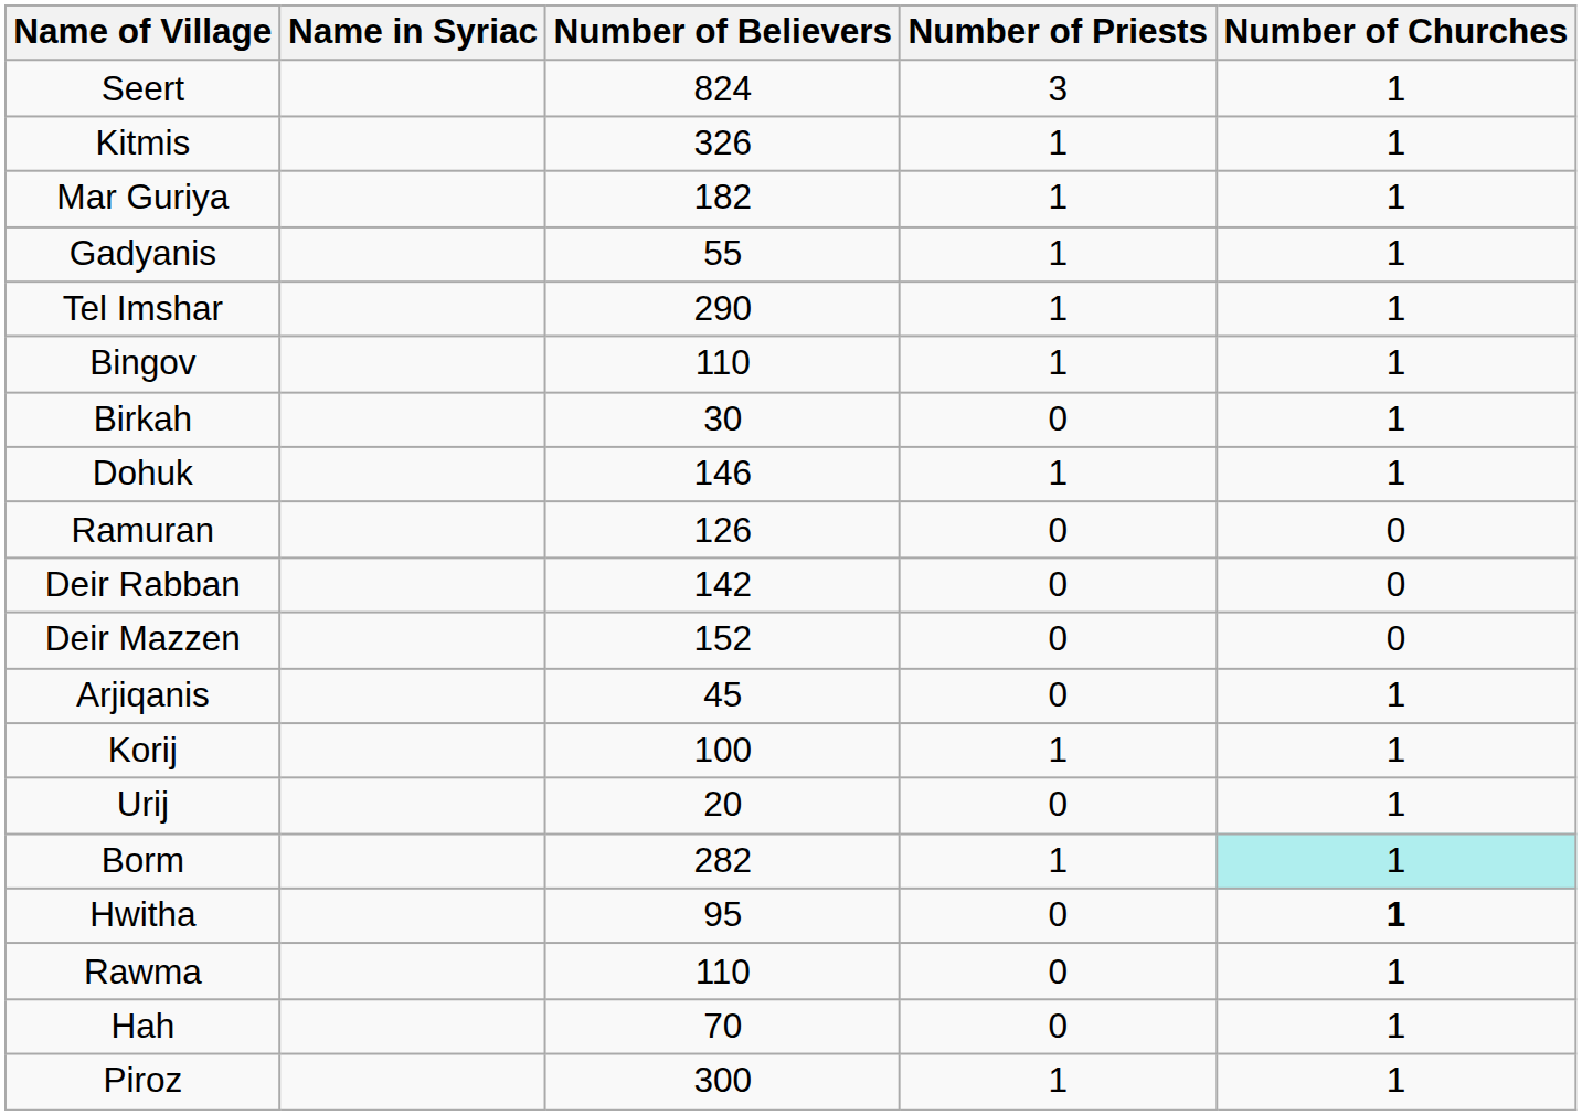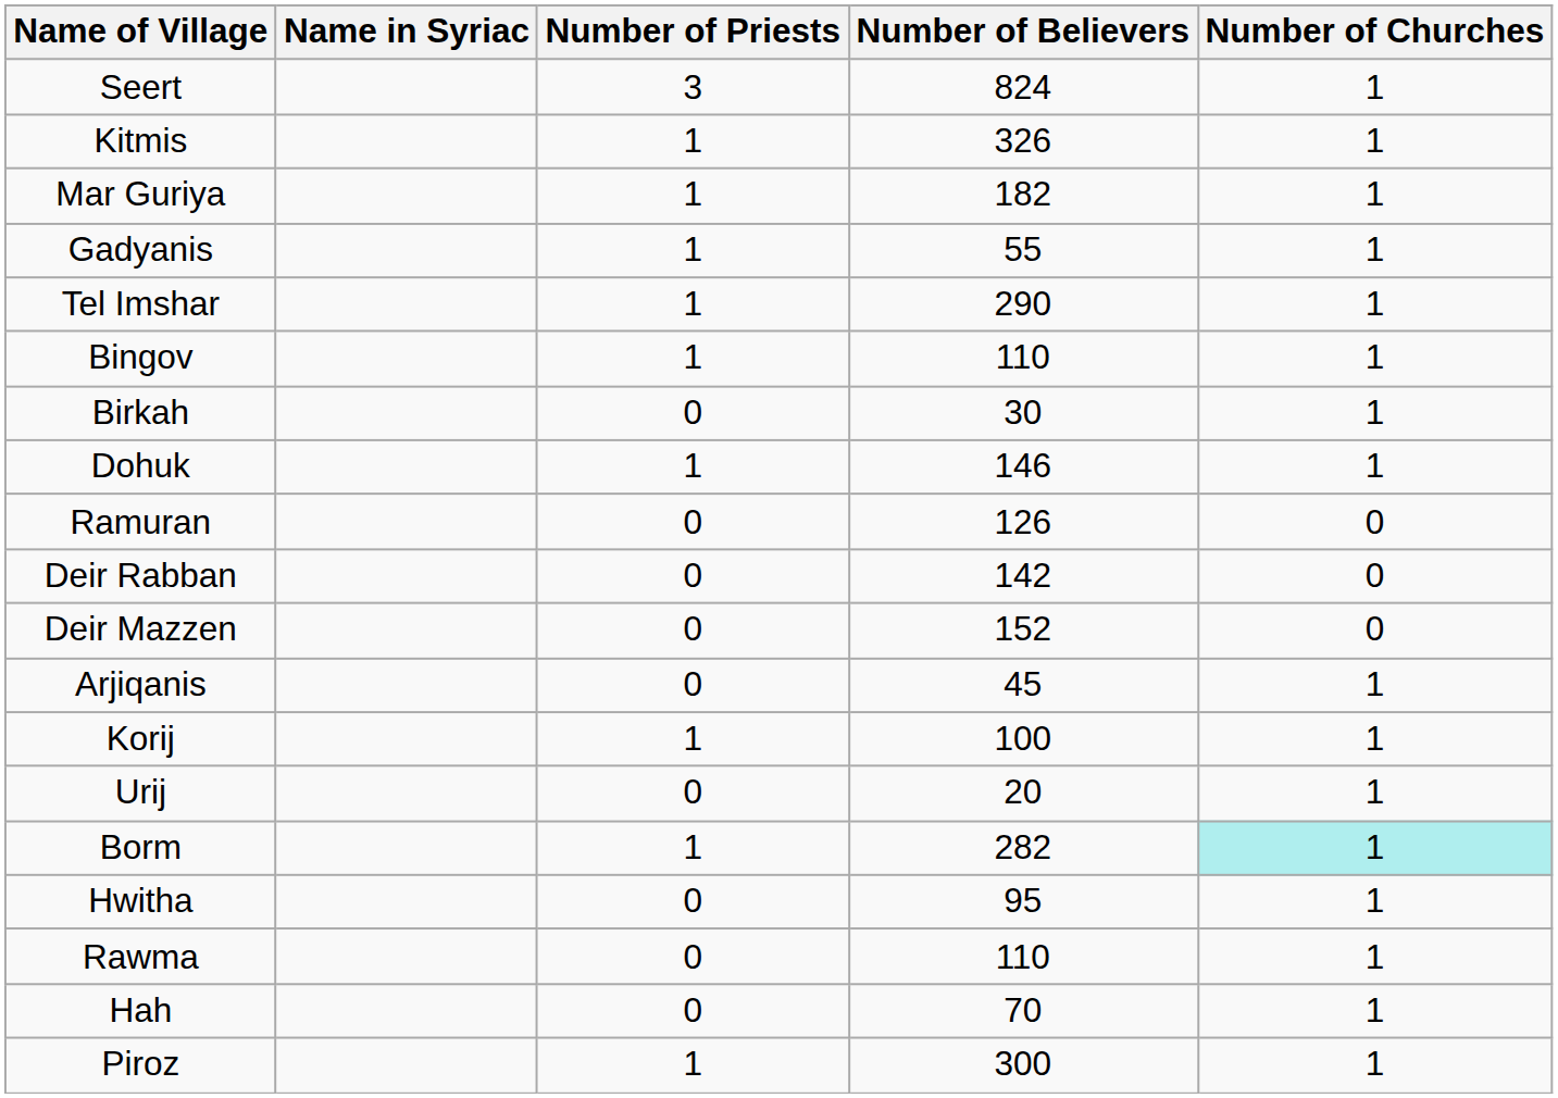 <table class="wikitable" style="text-align:center">
 <tr>
 <th>Name of Village</th>
 <th>Name in Syriac</th>
+<th>Number of Priests</th>
 <th>Number of Believers</th>
-<th>Number of Priests</th>
 <th>Number of Churches</th>
 </tr>
 <tr>
 <td>Seert</td>
 <td></td>
+<td>3</td>
 <td>824</td>
-<td>3</td>
 <td>1</td>
 </tr>
 <tr>
 <td>Kitmis</td>
 <td></td>
+<td>1</td>
 <td>326</td>
-<td>1</td>
 <td>1</td>
 </tr>
 <tr>
 <td>Mar Guriya</td>
 <td></td>
+<td>1</td>
 <td>182</td>
-<td>1</td>
 <td>1</td>
 </tr>
 <tr>
 <td>Gadyanis</td>
 <td></td>
+<td>1</td>
 <td>55</td>
-<td>1</td>
 <td>1</td>
 </tr>
 <tr>
 <td>Tel Imshar</td>
 <td></td>
+<td>1</td>
 <td>290</td>
-<td>1</td>
 <td>1</td>
 </tr>
 <tr>
 <td>Bingov</td>
 <td></td>
+<td>1</td>
 <td>110</td>
-<td>1</td>
 <td>1</td>
 </tr>
 <tr>
 <td>Birkah</td>
 <td></td>
+<td>0</td>
 <td>30</td>
-<td>0</td>
 <td>1</td>
 </tr>
 <tr>
 <td>Dohuk</td>
 <td></td>
+<td>1</td>
 <td>146</td>
-<td>1</td>
 <td>1</td>
 </tr>
 <tr>
 <td>Ramuran</td>
 <td></td>
+<td>0</td>
 <td>126</td>
-<td>0</td>
 <td>0</td>
 </tr>
 <tr>
 <td>Deir Rabban</td>
 <td></td>
+<td>0</td>
 <td>142</td>
-<td>0</td>
 <td>0</td>
 </tr>
 <tr>
 <td>Deir Mazzen</td>
 <td></td>
+<td>0</td>
 <td>152</td>
-<td>0</td>
 <td>0</td>
 </tr>
 <tr>
 <td>Arjiqanis</td>
 <td></td>
+<td>0</td>
 <td>45</td>
-<td>0</td>
 <td>1</td>
 </tr>
 <tr>
 <td>Korij</td>
 <td></td>
+<td>1</td>
 <td>100</td>
-<td>1</td>
 <td>1</td>
 </tr>
 <tr>
 <td>Urij</td>
 <td></td>
+<td>0</td>
 <td>20</td>
-<td>0</td>
 <td>1</td>
 </tr>
 <tr>
 <td>Borm</td>
 <td></td>
+<td>1</td>
 <td>282</td>
-<td>1</td>
 <td style="background: paleturquoise;">1</td>
 </tr>
 <tr>
 <td>Hwitha</td>
 <td></td>
+<td>0</td>
 <td>95</td>
-<td>0</td>
-<td><strong>1</strong></td>
+<td>1</td>
 </tr>
 <tr>
 <td>Rawma</td>
 <td></td>
+<td>0</td>
 <td>110</td>
-<td>0</td>
 <td>1</td>
 </tr>
 <tr>
 <td>Hah</td>
 <td></td>
+<td>0</td>
 <td>70</td>
-<td>0</td>
 <td>1</td>
 </tr>
 <tr>
 <td>Piroz</td>
 <td></td>
+<td>1</td>
 <td>300</td>
-<td>1</td>
 <td>1</td>
 </tr>
 </table>
